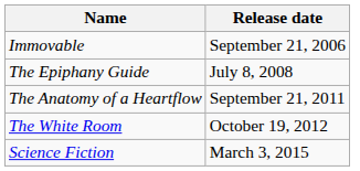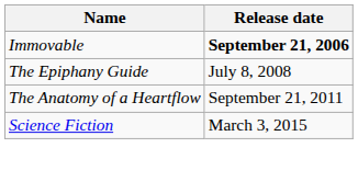 <table class="wikitable">
 <tr>
 <th>Name</th>
 <th>Release date</th>
 </tr>
 <tr>
 <td><em>Immovable</em></td>
-<td>September 21, 2006</td>
+<td><strong>September 21, 2006</strong></td>
 </tr>
 <tr>
 <td><em>The Epiphany Guide</em></td>
 <td>July 8, 2008</td>
 </tr>
 <tr>
 <td><em>The Anatomy of a Heartflow</em></td>
 <td>September 21, 2011</td>
 </tr>
 <tr>
-<td><em><a href='#'>The White Room</a></em></td>
-<td>October 19, 2012</td>
-</tr>
-<tr>
 <td><em><a href='#'>Science Fiction</a></em></td>
 <td>March 3, 2015</td>
 </tr>
 </table>
